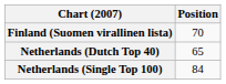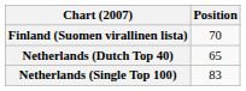 <table class="wikitable plainrowheaders sortable" style="text-align:center;">
 <tr>
 <th>Chart (2007)</th>
 <th>Position</th>
 </tr>
 <tr>
 <th scope="row">Finland (Suomen virallinen lista)</th>
 <td>70</td>
 </tr>
 <tr>
 <th scope="row">Netherlands (Dutch Top 40)</th>
 <td>65</td>
 </tr>
 <tr>
 <th scope="row">Netherlands (Single Top 100)</th>
-<td>84</td>
+<td>83</td>
 </tr>
 </table>
